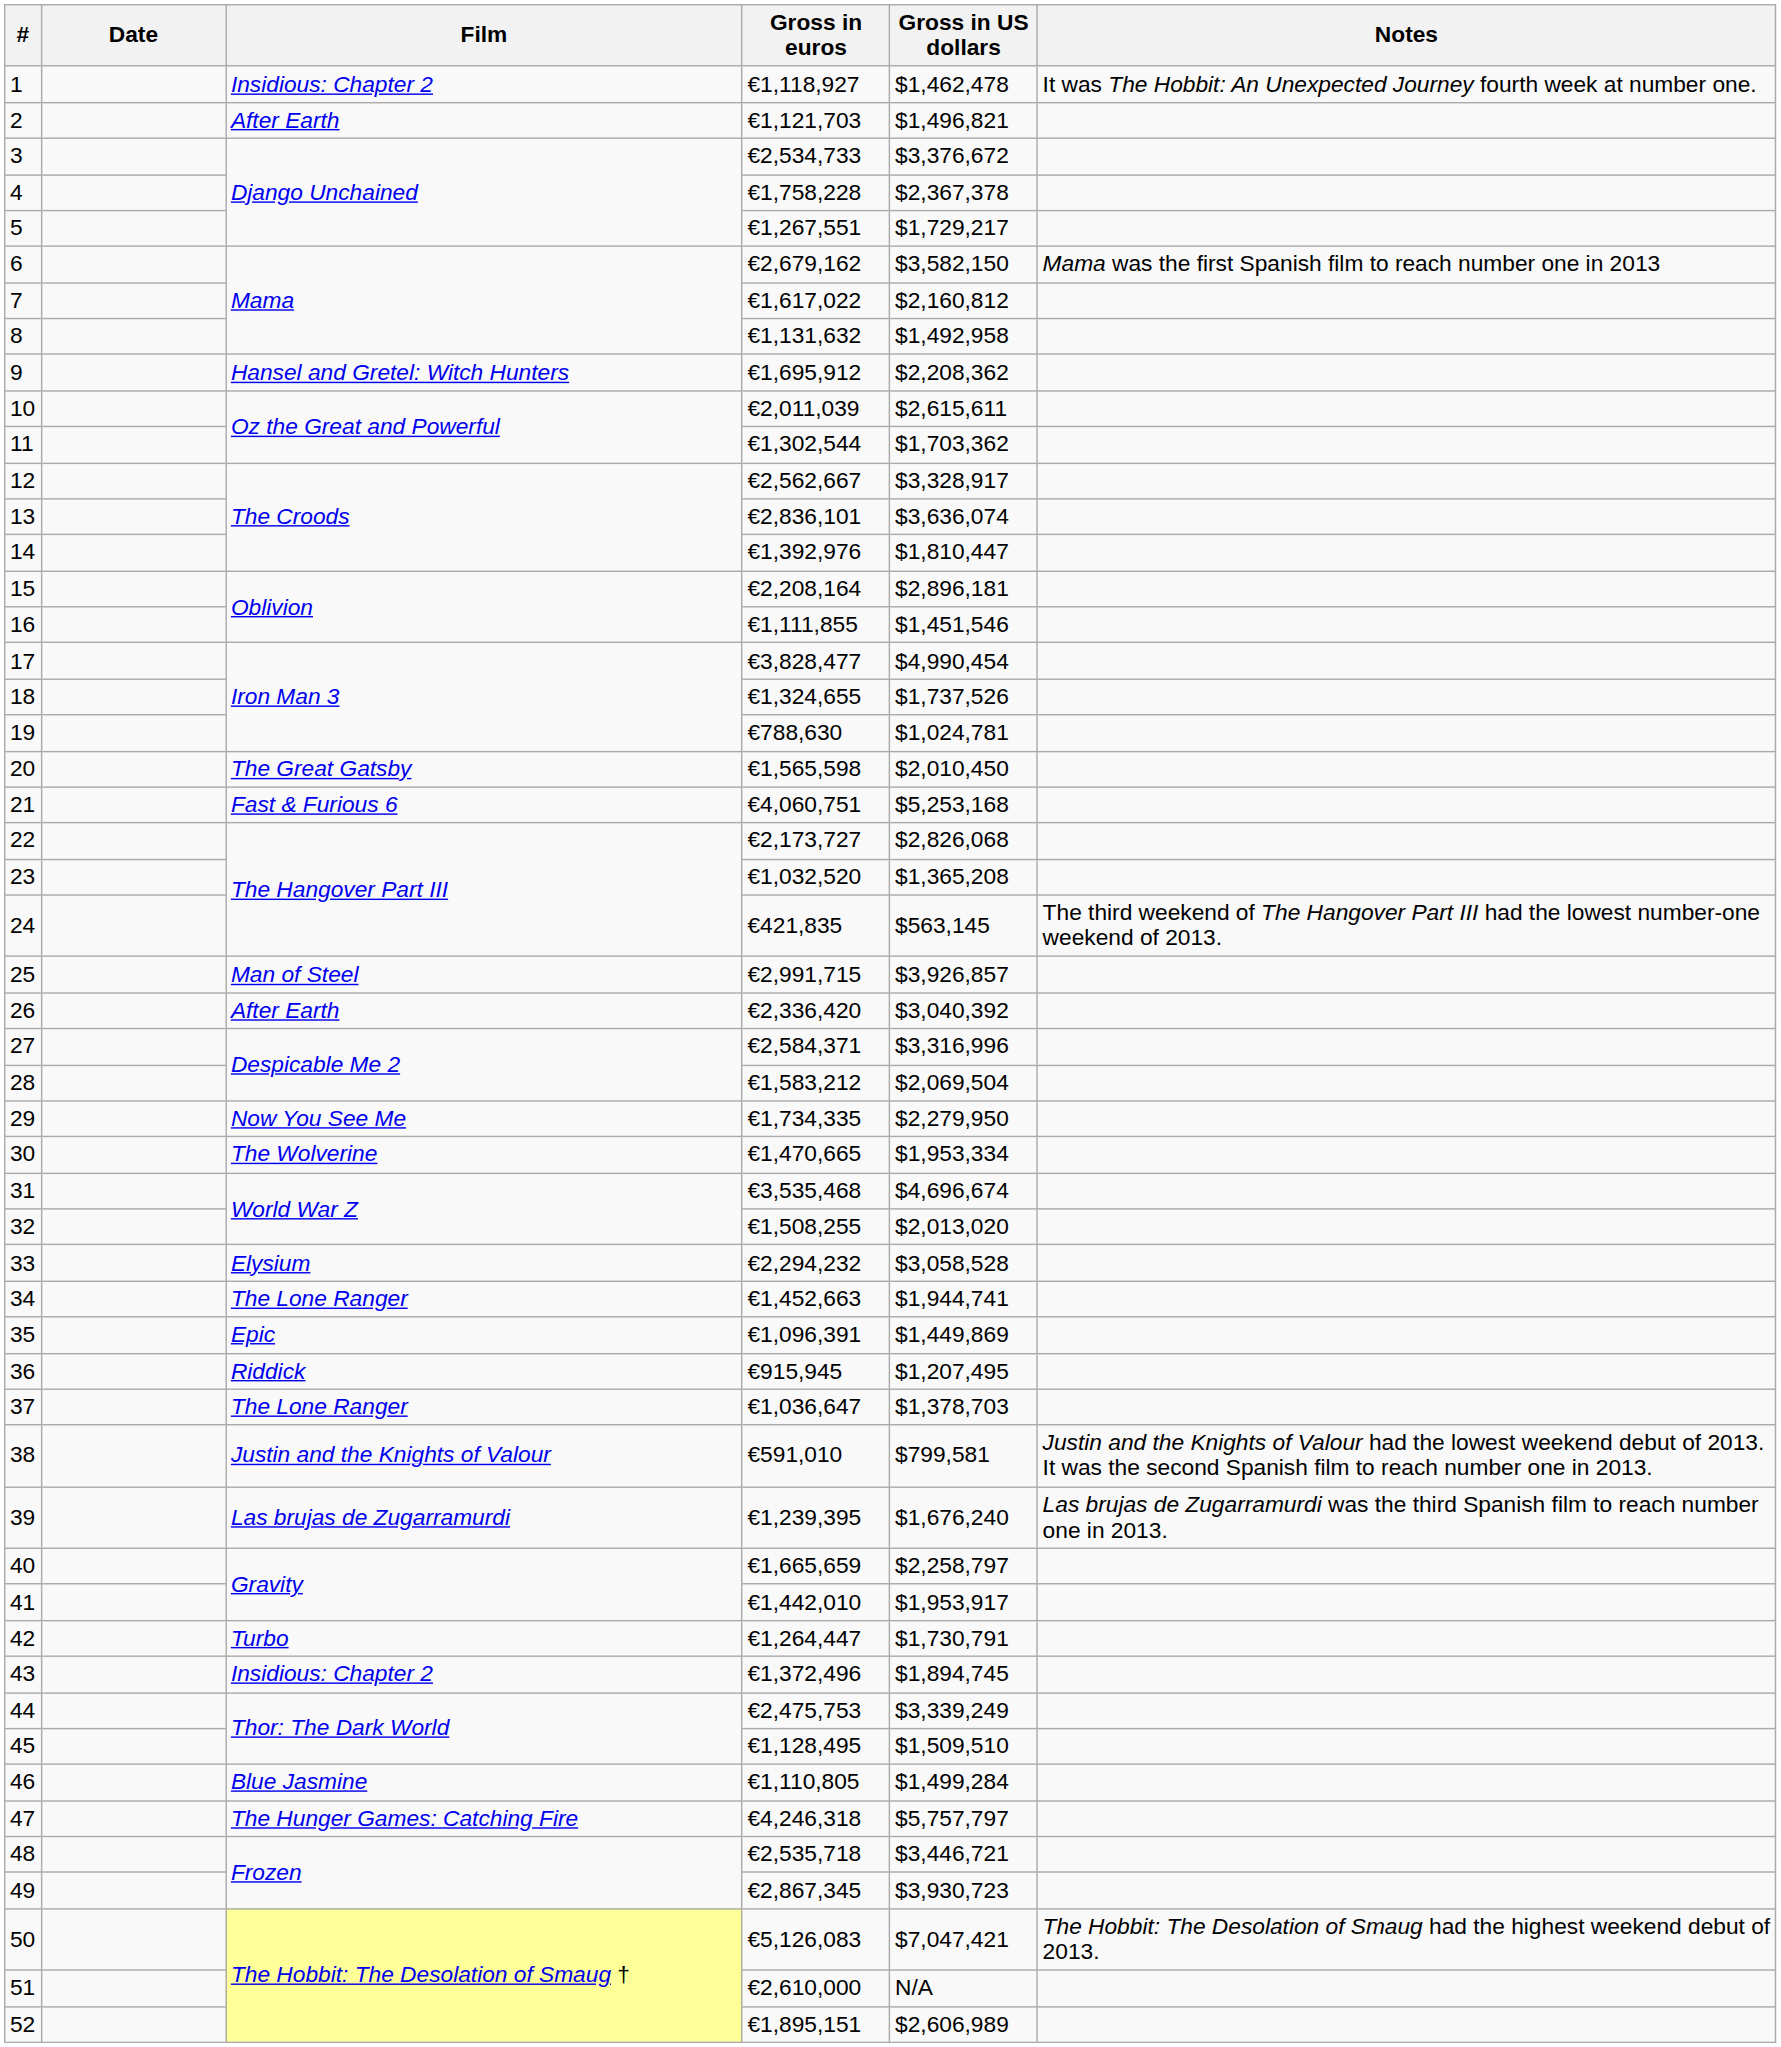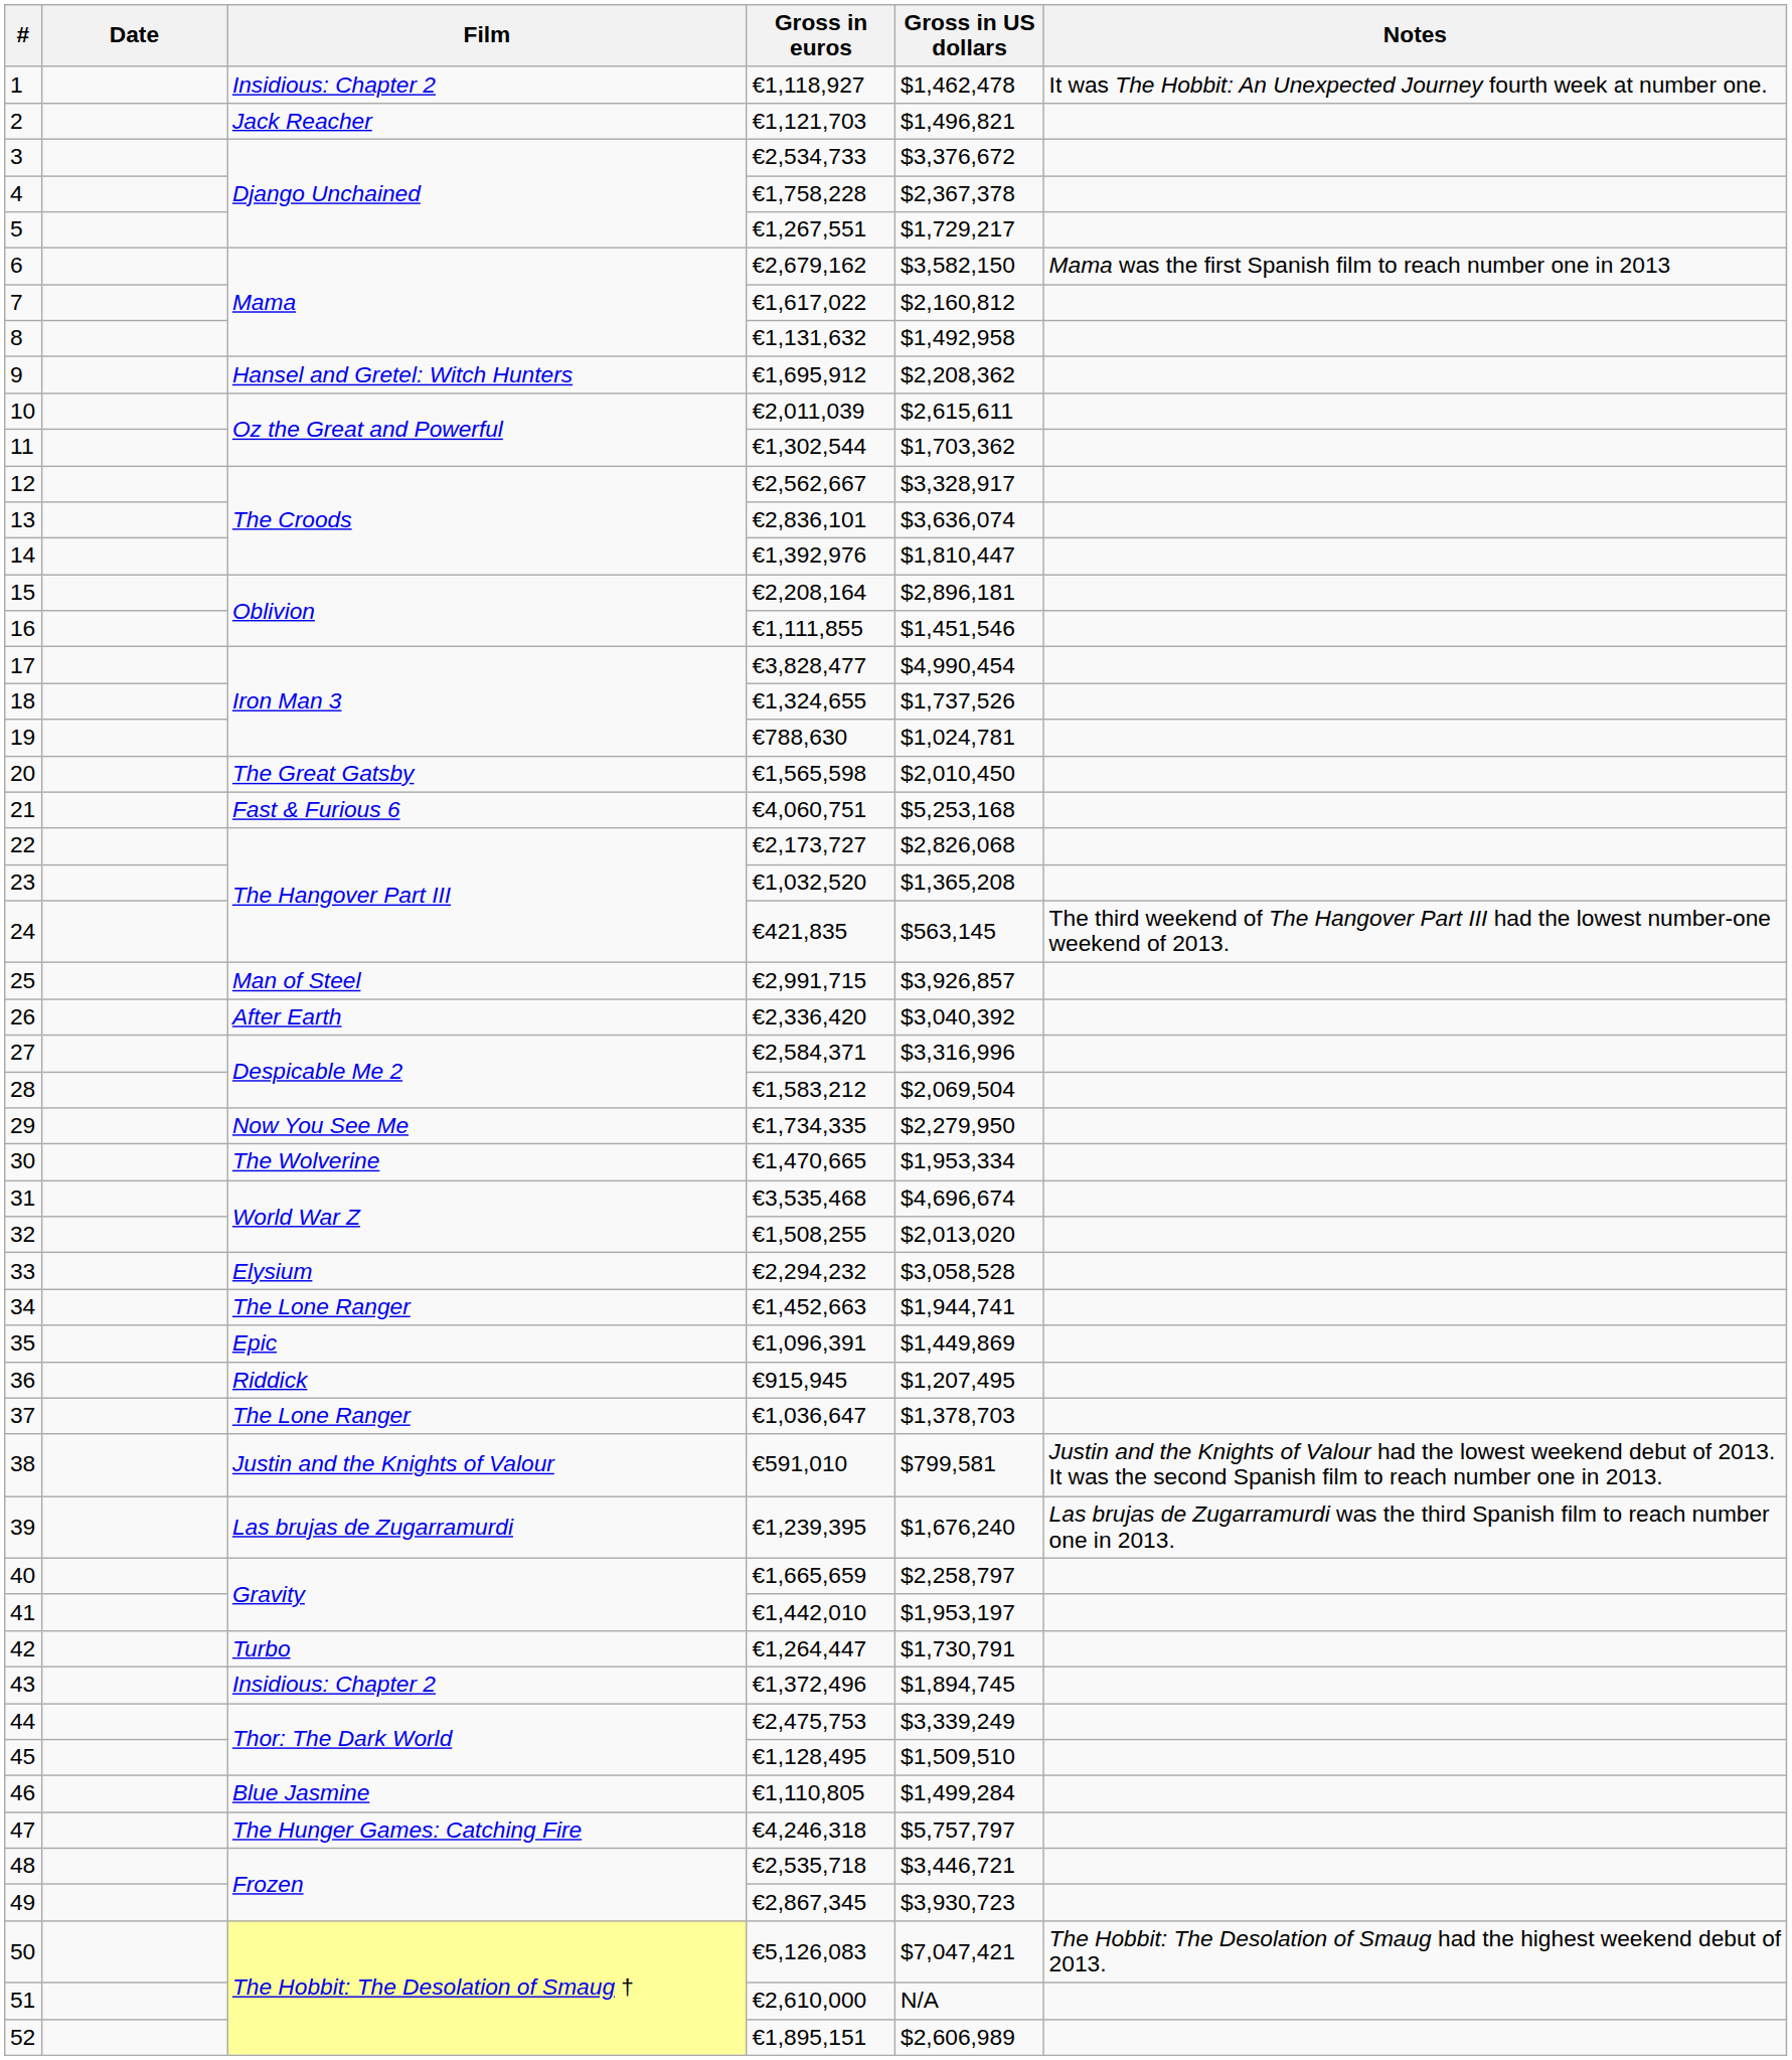 <table class="wikitable sortable">
 <tr>
 <th width="1%">#</th>
 <th width="10%">Date</th>
 <th width="28%">Film</th>
 <th width="8%">Gross in euros</th>
 <th width="8%">Gross in US dollars</th>
 <th width="40%">Notes</th>
 </tr>
 <tr>
 <td>1</td>
 <td></td>
 <td><em><a href='#'>Insidious: Chapter 2</a></em></td>
 <td>€1,118,927</td>
 <td>$1,462,478</td>
 <td>It was <em>The Hobbit: An Unexpected Journey</em> fourth week at number one.</td>
 </tr>
 <tr>
 <td>2</td>
 <td></td>
-<td><em><a href='#'>After Earth</a></em></td>
+<td><em><a href='#'>Jack Reacher</a></em></td>
 <td>€1,121,703</td>
 <td>$1,496,821</td>
 <td></td>
 </tr>
 <tr>
 <td>3</td>
 <td></td>
 <td rowspan="3"><em><a href='#'>Django Unchained</a></em></td>
 <td>€2,534,733</td>
 <td>$3,376,672</td>
 <td></td>
 </tr>
 <tr>
 <td>4</td>
 <td></td>
 <td>€1,758,228</td>
 <td>$2,367,378</td>
 <td></td>
 </tr>
 <tr>
 <td>5</td>
 <td></td>
 <td>€1,267,551</td>
 <td>$1,729,217</td>
 <td></td>
 </tr>
 <tr>
 <td>6</td>
 <td></td>
 <td rowspan="3"><em><a href='#'>Mama</a></em></td>
 <td>€2,679,162</td>
 <td>$3,582,150</td>
 <td><em>Mama</em> was the first Spanish film to reach number one in 2013</td>
 </tr>
 <tr>
 <td>7</td>
 <td></td>
 <td>€1,617,022</td>
 <td>$2,160,812</td>
 <td></td>
 </tr>
 <tr>
 <td>8</td>
 <td></td>
 <td>€1,131,632</td>
 <td>$1,492,958</td>
 <td></td>
 </tr>
 <tr>
 <td>9</td>
 <td></td>
 <td><em><a href='#'>Hansel and Gretel: Witch Hunters</a></em></td>
 <td>€1,695,912</td>
 <td>$2,208,362</td>
 <td></td>
 </tr>
 <tr>
 <td>10</td>
 <td></td>
 <td rowspan="2"><em><a href='#'>Oz the Great and Powerful</a></em></td>
 <td>€2,011,039</td>
 <td>$2,615,611</td>
 <td></td>
 </tr>
 <tr>
 <td>11</td>
 <td></td>
 <td>€1,302,544</td>
 <td>$1,703,362</td>
 <td></td>
 </tr>
 <tr>
 <td>12</td>
 <td></td>
 <td rowspan="3"><em><a href='#'>The Croods</a></em></td>
 <td>€2,562,667</td>
 <td>$3,328,917</td>
 <td></td>
 </tr>
 <tr>
 <td>13</td>
 <td></td>
 <td>€2,836,101</td>
 <td>$3,636,074</td>
 <td></td>
 </tr>
 <tr>
 <td>14</td>
 <td></td>
 <td>€1,392,976</td>
 <td>$1,810,447</td>
 <td></td>
 </tr>
 <tr>
 <td>15</td>
 <td></td>
 <td rowspan="2"><em><a href='#'>Oblivion</a></em></td>
 <td>€2,208,164</td>
 <td>$2,896,181</td>
 <td></td>
 </tr>
 <tr>
 <td>16</td>
 <td></td>
 <td>€1,111,855</td>
 <td>$1,451,546</td>
 <td></td>
 </tr>
 <tr>
 <td>17</td>
 <td></td>
 <td rowspan="3"><em><a href='#'>Iron Man 3</a></em></td>
 <td>€3,828,477</td>
 <td>$4,990,454</td>
 <td></td>
 </tr>
 <tr>
 <td>18</td>
 <td></td>
 <td>€1,324,655</td>
 <td>$1,737,526</td>
 <td></td>
 </tr>
 <tr>
 <td>19</td>
 <td></td>
 <td>€788,630</td>
 <td>$1,024,781</td>
 <td></td>
 </tr>
 <tr>
 <td>20</td>
 <td></td>
 <td><em><a href='#'>The Great Gatsby</a></em></td>
 <td>€1,565,598</td>
 <td>$2,010,450</td>
 <td></td>
 </tr>
 <tr>
 <td>21</td>
 <td></td>
 <td><em><a href='#'>Fast & Furious 6</a></em></td>
 <td>€4,060,751</td>
 <td>$5,253,168</td>
 <td></td>
 </tr>
 <tr>
 <td>22</td>
 <td></td>
 <td rowspan="3"><em><a href='#'>The Hangover Part III</a></em></td>
 <td>€2,173,727</td>
 <td>$2,826,068</td>
 <td></td>
 </tr>
 <tr>
 <td>23</td>
 <td></td>
 <td>€1,032,520</td>
 <td>$1,365,208</td>
 <td></td>
 </tr>
 <tr>
 <td>24</td>
 <td></td>
 <td>€421,835</td>
 <td>$563,145</td>
 <td>The third weekend of <em>The Hangover Part III</em> had the lowest number-one weekend of 2013.</td>
 </tr>
 <tr>
 <td>25</td>
 <td></td>
 <td><em><a href='#'>Man of Steel</a></em></td>
 <td>€2,991,715</td>
 <td>$3,926,857</td>
 <td></td>
 </tr>
 <tr>
 <td>26</td>
 <td></td>
 <td><em><a href='#'>After Earth</a></em></td>
 <td>€2,336,420</td>
 <td>$3,040,392</td>
 <td></td>
 </tr>
 <tr>
 <td>27</td>
 <td></td>
 <td rowspan="2"><em><a href='#'>Despicable Me 2</a></em></td>
 <td>€2,584,371</td>
 <td>$3,316,996</td>
 <td></td>
 </tr>
 <tr>
 <td>28</td>
 <td></td>
 <td>€1,583,212</td>
 <td>$2,069,504</td>
 <td></td>
 </tr>
 <tr>
 <td>29</td>
 <td></td>
 <td><em><a href='#'>Now You See Me</a></em></td>
 <td>€1,734,335</td>
 <td>$2,279,950</td>
 <td></td>
 </tr>
 <tr>
 <td>30</td>
 <td></td>
 <td><em><a href='#'>The Wolverine</a></em></td>
 <td>€1,470,665</td>
 <td>$1,953,334</td>
 <td></td>
 </tr>
 <tr>
 <td>31</td>
 <td></td>
 <td rowspan="2"><em><a href='#'>World War Z</a></em></td>
 <td>€3,535,468</td>
 <td>$4,696,674</td>
 <td></td>
 </tr>
 <tr>
 <td>32</td>
 <td></td>
 <td>€1,508,255</td>
 <td>$2,013,020</td>
 <td></td>
 </tr>
 <tr>
 <td>33</td>
 <td></td>
 <td><em><a href='#'>Elysium</a></em></td>
 <td>€2,294,232</td>
 <td>$3,058,528</td>
 <td></td>
 </tr>
 <tr>
 <td>34</td>
 <td></td>
 <td><em><a href='#'>The Lone Ranger</a></em></td>
 <td>€1,452,663</td>
 <td>$1,944,741</td>
 <td></td>
 </tr>
 <tr>
 <td>35</td>
 <td></td>
 <td><em><a href='#'>Epic</a></em></td>
 <td>€1,096,391</td>
 <td>$1,449,869</td>
 <td></td>
 </tr>
 <tr>
 <td>36</td>
 <td></td>
 <td><em><a href='#'>Riddick</a></em></td>
 <td>€915,945</td>
 <td>$1,207,495</td>
 <td></td>
 </tr>
 <tr>
 <td>37</td>
 <td></td>
 <td><em><a href='#'>The Lone Ranger</a></em></td>
 <td>€1,036,647</td>
 <td>$1,378,703</td>
 <td></td>
 </tr>
 <tr>
 <td>38</td>
 <td></td>
 <td><em><a href='#'>Justin and the Knights of Valour</a></em></td>
 <td>€591,010</td>
 <td>$799,581</td>
 <td><em>Justin and the Knights of Valour</em>  had the lowest weekend debut of 2013. It was the second Spanish film to reach number one in 2013.</td>
 </tr>
 <tr>
 <td>39</td>
 <td></td>
 <td><em><a href='#'>Las brujas de Zugarramurdi</a></em></td>
 <td>€1,239,395</td>
 <td>$1,676,240</td>
 <td><em>Las brujas de Zugarramurdi</em> was the third Spanish film to reach number one in 2013.</td>
 </tr>
 <tr>
 <td>40</td>
 <td></td>
 <td rowspan="2"><em><a href='#'>Gravity</a></em></td>
 <td>€1,665,659</td>
 <td>$2,258,797</td>
 <td></td>
 </tr>
 <tr>
 <td>41</td>
 <td></td>
 <td>€1,442,010</td>
-<td>$1,953,917</td>
+<td>$1,953,197</td>
 <td></td>
 </tr>
 <tr>
 <td>42</td>
 <td></td>
 <td><em><a href='#'>Turbo</a></em></td>
 <td>€1,264,447</td>
 <td>$1,730,791</td>
 <td></td>
 </tr>
 <tr>
 <td>43</td>
 <td></td>
 <td><em><a href='#'>Insidious: Chapter 2</a></em></td>
 <td>€1,372,496</td>
 <td>$1,894,745</td>
 <td></td>
 </tr>
 <tr>
 <td>44</td>
 <td></td>
 <td rowspan="2"><em><a href='#'>Thor: The Dark World</a></em></td>
 <td>€2,475,753</td>
 <td>$3,339,249</td>
 <td></td>
 </tr>
 <tr>
 <td>45</td>
 <td></td>
 <td>€1,128,495</td>
 <td>$1,509,510</td>
 <td></td>
 </tr>
 <tr>
 <td>46</td>
 <td></td>
 <td><em><a href='#'>Blue Jasmine</a></em></td>
 <td>€1,110,805</td>
 <td>$1,499,284</td>
 <td></td>
 </tr>
 <tr>
 <td>47</td>
 <td></td>
 <td><em><a href='#'>The Hunger Games: Catching Fire</a></em></td>
 <td>€4,246,318</td>
 <td>$5,757,797</td>
 <td></td>
 </tr>
 <tr>
 <td>48</td>
 <td></td>
 <td rowspan="2"><em><a href='#'>Frozen</a></em></td>
 <td>€2,535,718</td>
 <td>$3,446,721</td>
 <td></td>
 </tr>
 <tr>
 <td>49</td>
 <td></td>
 <td>€2,867,345</td>
 <td>$3,930,723</td>
 <td></td>
 </tr>
 <tr>
 <td>50</td>
 <td></td>
 <td rowspan="3" style="background-color:#FFFF99"><em><a href='#'>The Hobbit: The Desolation of Smaug</a></em> †</td>
 <td>€5,126,083</td>
 <td>$7,047,421</td>
 <td><em>The Hobbit: The Desolation of Smaug</em> had the highest weekend debut of 2013.</td>
 </tr>
 <tr>
 <td>51</td>
 <td></td>
 <td>€2,610,000</td>
 <td>N/A</td>
 <td></td>
 </tr>
 <tr>
 <td>52</td>
 <td></td>
 <td>€1,895,151</td>
 <td>$2,606,989</td>
 <td></td>
 </tr>
 </table>
